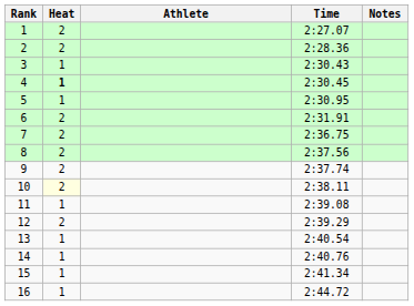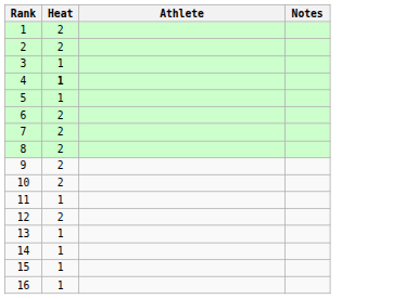 <table class="wikitable" style="text-align:center">
 <tr>
 <th width=40>Rank</th>
 <th width=40>Heat</th>
 <th width=250>Athlete</th>
-<th width=80>Time</th>
 <th width=50>Notes</th>
 </tr>
 <tr bgcolor=ccffcc>
 <td>1</td>
 <td>2</td>
 <td align=left></td>
-<td>2:27.07</td>
 <td></td>
 </tr>
 <tr bgcolor=ccffcc>
 <td>2</td>
 <td>2</td>
 <td align=left></td>
-<td>2:28.36</td>
 <td></td>
 </tr>
 <tr bgcolor=ccffcc>
 <td>3</td>
 <td>1</td>
 <td align=left></td>
-<td>2:30.43</td>
 <td></td>
 </tr>
 <tr bgcolor=ccffcc>
 <td>4</td>
 <td><strong>1</strong></td>
 <td align=left></td>
-<td>2:30.45</td>
 <td></td>
 </tr>
 <tr bgcolor=ccffcc>
 <td>5</td>
 <td>1</td>
 <td align=left></td>
-<td>2:30.95</td>
 <td></td>
 </tr>
 <tr bgcolor=ccffcc>
 <td>6</td>
 <td>2</td>
 <td align=left></td>
-<td>2:31.91</td>
 <td></td>
 </tr>
 <tr bgcolor=ccffcc>
 <td>7</td>
 <td>2</td>
 <td align=left></td>
-<td>2:36.75</td>
 <td></td>
 </tr>
 <tr bgcolor=ccffcc>
 <td>8</td>
 <td>2</td>
 <td align=left></td>
-<td>2:37.56</td>
 <td></td>
 </tr>
 <tr>
 <td>9</td>
 <td>2</td>
 <td align=left></td>
-<td>2:37.74</td>
 <td></td>
 </tr>
 <tr>
 <td>10</td>
-<td style="background: lightyellow;">2</td>
+<td>2</td>
 <td align=left></td>
-<td>2:38.11</td>
 <td></td>
 </tr>
 <tr>
 <td>11</td>
 <td>1</td>
 <td align=left></td>
-<td>2:39.08</td>
 <td></td>
 </tr>
 <tr>
 <td>12</td>
 <td>2</td>
 <td align=left></td>
-<td>2:39.29</td>
 <td></td>
 </tr>
 <tr>
 <td>13</td>
 <td>1</td>
 <td align=left></td>
-<td>2:40.54</td>
 <td></td>
 </tr>
 <tr>
 <td>14</td>
 <td>1</td>
 <td align=left></td>
-<td>2:40.76</td>
 <td></td>
 </tr>
 <tr>
 <td>15</td>
 <td>1</td>
 <td align=left></td>
-<td>2:41.34</td>
 <td></td>
 </tr>
 <tr>
 <td>16</td>
 <td>1</td>
 <td align=left></td>
-<td>2:44.72</td>
 <td></td>
 </tr>
 </table>
